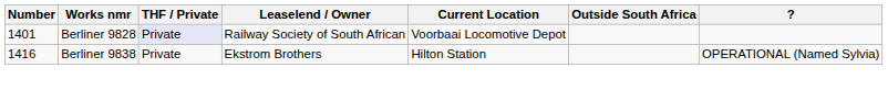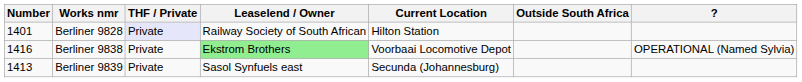 <table class="wikitable">
 <tr>
 <th>Number</th>
 <th>Works nmr</th>
 <th>THF / Private</th>
 <th>Leaselend / Owner</th>
 <th>Current Location</th>
 <th>Outside South Africa</th>
 <th>?</th>
 </tr>
 <tr>
 <td>1401</td>
 <td>Berliner 9828</td>
 <td style="background: lavender;">Private</td>
 <td>Railway Society of South African</td>
-<td>Voorbaai Locomotive Depot</td>
+<td>Hilton Station</td>
 <td></td>
 <td></td>
 </tr>
 <tr>
 <td>1416</td>
 <td>Berliner 9838</td>
 <td>Private</td>
-<td>Ekstrom Brothers</td>
-<td>Hilton Station</td>
+<td style="background: lightgreen;">Ekstrom Brothers</td>
+<td>Voorbaai Locomotive Depot</td>
 <td></td>
 <td>OPERATIONAL (Named Sylvia)</td>
 </tr>
+<tr>
+<td>1413</td>
+<td>Berliner 9839</td>
+<td>Private</td>
+<td>Sasol Synfuels east</td>
+<td>Secunda (Johannesburg)</td>
+<td></td>
+<td></td>
+</tr>
 </table>
